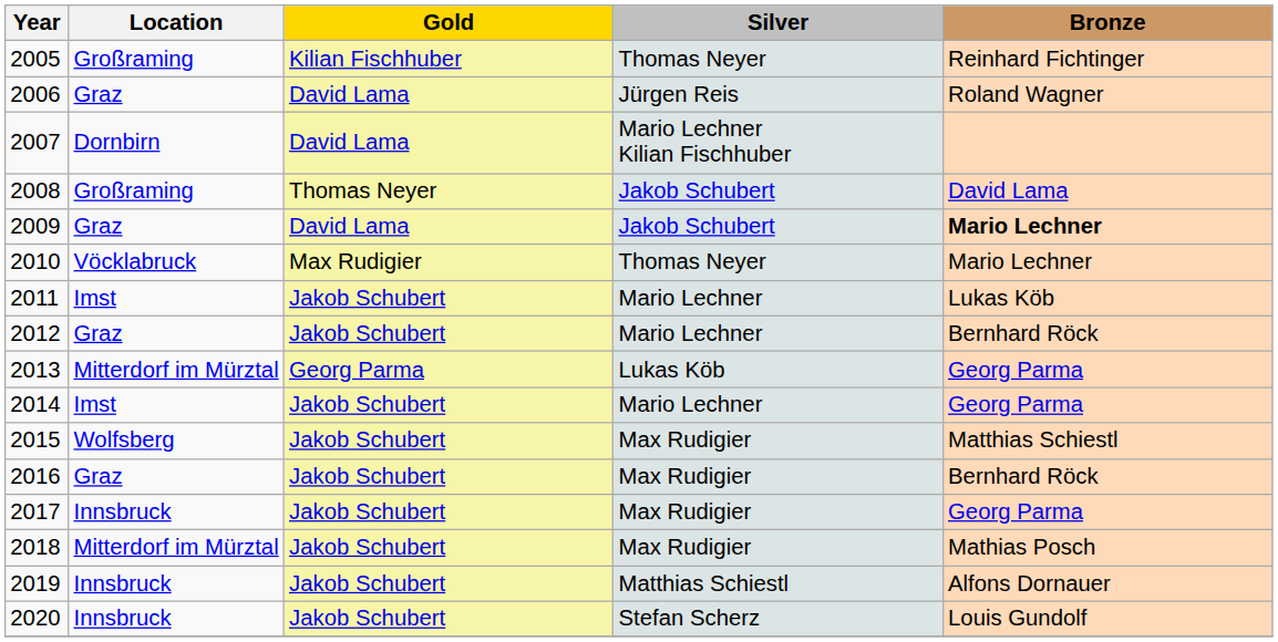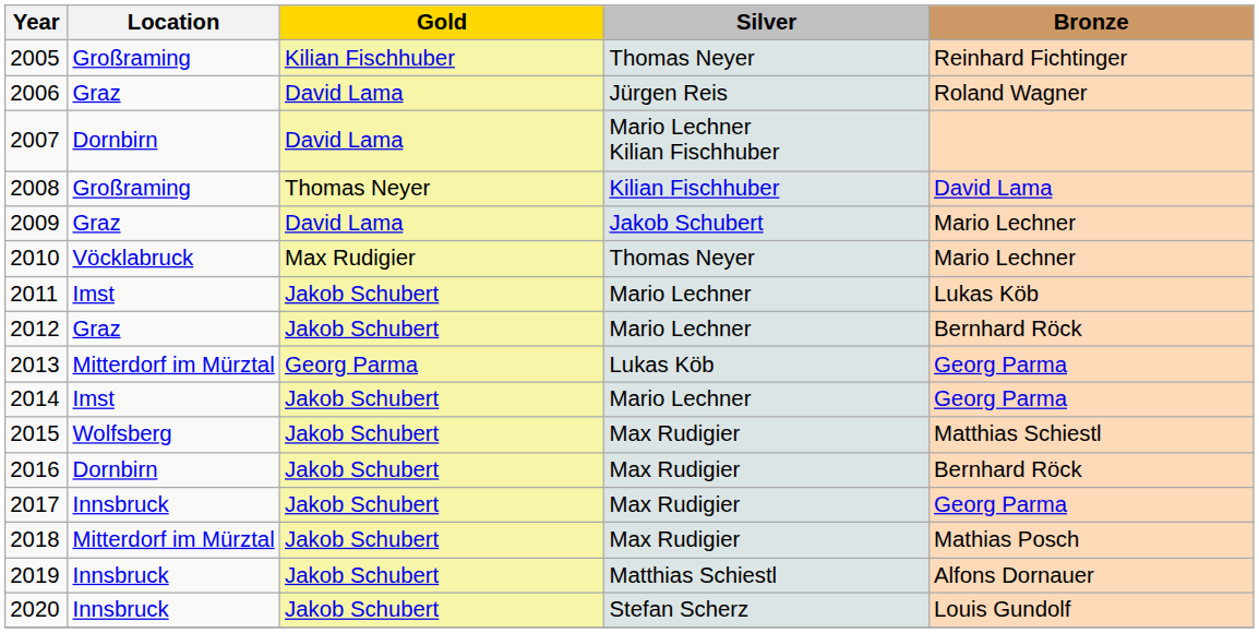 <table class="wikitable sortable">
 <tr>
 <th class="hintergrundfarbe6" style="width:5%;">Year</th>
 <th class="hintergrundfarbe6" style="width:17%;">Location</th>
 <th style="background-color:gold; width:26%;">Gold</th>
 <th style="background-color:silver; width:26%;">Silver</th>
 <th style="background-color:#CC9966; width:26%;">Bronze</th>
 </tr>
 <tr>
 <td>2005</td>
 <td><a href='#'>Großraming</a></td>
 <td bgcolor="#F7F6A8"><a href='#'>Kilian Fischhuber</a></td>
 <td bgcolor="#DCE5E5">Thomas Neyer</td>
 <td bgcolor="#FFDAB9">Reinhard Fichtinger</td>
 </tr>
 <tr>
 <td>2006</td>
 <td><a href='#'>Graz</a></td>
 <td bgcolor="#F7F6A8"><a href='#'>David Lama</a></td>
 <td bgcolor="#DCE5E5">Jürgen Reis</td>
 <td bgcolor="#FFDAB9">Roland Wagner</td>
 </tr>
 <tr>
 <td>2007</td>
 <td><a href='#'>Dornbirn</a></td>
 <td bgcolor="#F7F6A8"><a href='#'>David Lama</a></td>
 <td bgcolor="#DCE5E5">Mario Lechner <br> Kilian Fischhuber</td>
 <td bgcolor="#FFDAB9"></td>
 </tr>
 <tr>
 <td>2008</td>
 <td><a href='#'>Großraming</a></td>
 <td bgcolor="#F7F6A8">Thomas Neyer</td>
-<td bgcolor="#DCE5E5"><a href='#'>Jakob Schubert</a></td>
+<td bgcolor="#DCE5E5"><a href='#'>Kilian Fischhuber</a></td>
 <td bgcolor="#FFDAB9"><a href='#'>David Lama</a></td>
 </tr>
 <tr>
 <td>2009</td>
 <td><a href='#'>Graz</a></td>
 <td bgcolor="#F7F6A8"><a href='#'>David Lama</a></td>
 <td bgcolor="#DCE5E5"><a href='#'>Jakob Schubert</a></td>
-<td bgcolor="#FFDAB9"><strong>Mario Lechner</strong></td>
+<td bgcolor="#FFDAB9">Mario Lechner</td>
 </tr>
 <tr>
 <td>2010</td>
 <td><a href='#'>Vöcklabruck</a></td>
 <td bgcolor="#F7F6A8">Max Rudigier</td>
 <td bgcolor="#DCE5E5">Thomas Neyer</td>
 <td bgcolor="#FFDAB9">Mario Lechner</td>
 </tr>
 <tr>
 <td>2011</td>
 <td><a href='#'>Imst</a></td>
 <td bgcolor="#F7F6A8"><a href='#'>Jakob Schubert</a></td>
 <td bgcolor="#DCE5E5">Mario Lechner</td>
 <td bgcolor="#FFDAB9">Lukas Köb</td>
 </tr>
 <tr>
 <td>2012</td>
 <td><a href='#'>Graz</a></td>
 <td bgcolor="#F7F6A8"><a href='#'>Jakob Schubert</a></td>
 <td bgcolor="#DCE5E5">Mario Lechner</td>
 <td bgcolor="#FFDAB9">Bernhard Röck</td>
 </tr>
 <tr>
 <td>2013</td>
 <td><a href='#'>Mitterdorf im Mürztal</a></td>
 <td bgcolor="#F7F6A8"><a href='#'>Georg Parma</a></td>
 <td bgcolor="#DCE5E5">Lukas Köb</td>
 <td bgcolor="#FFDAB9"><a href='#'>Georg Parma</a></td>
 </tr>
 <tr>
 <td>2014</td>
 <td><a href='#'>Imst</a></td>
 <td bgcolor="#F7F6A8"><a href='#'>Jakob Schubert</a></td>
 <td bgcolor="#DCE5E5">Mario Lechner</td>
 <td bgcolor="#FFDAB9"><a href='#'>Georg Parma</a></td>
 </tr>
 <tr>
 <td>2015</td>
 <td><a href='#'>Wolfsberg</a></td>
 <td bgcolor="#F7F6A8"><a href='#'>Jakob Schubert</a></td>
 <td bgcolor="#DCE5E5">Max Rudigier</td>
 <td bgcolor="#FFDAB9">Matthias Schiestl</td>
 </tr>
 <tr>
 <td>2016</td>
-<td><a href='#'>Graz</a></td>
+<td><a href='#'>Dornbirn</a></td>
 <td bgcolor="#F7F6A8"><a href='#'>Jakob Schubert</a></td>
 <td bgcolor="#DCE5E5">Max Rudigier</td>
 <td bgcolor="#FFDAB9">Bernhard Röck</td>
 </tr>
 <tr>
 <td>2017</td>
 <td><a href='#'>Innsbruck</a></td>
 <td bgcolor="#F7F6A8"><a href='#'>Jakob Schubert</a></td>
 <td bgcolor="#DCE5E5">Max Rudigier</td>
 <td bgcolor="#FFDAB9"><a href='#'>Georg Parma</a></td>
 </tr>
 <tr>
 <td>2018</td>
 <td><a href='#'>Mitterdorf im Mürztal</a></td>
 <td bgcolor="#F7F6A8"><a href='#'>Jakob Schubert</a></td>
 <td bgcolor="#DCE5E5">Max Rudigier</td>
 <td bgcolor="#FFDAB9">Mathias Posch</td>
 </tr>
 <tr>
 <td>2019</td>
 <td><a href='#'>Innsbruck</a></td>
 <td bgcolor="#F7F6A8"><a href='#'>Jakob Schubert</a></td>
 <td bgcolor="#DCE5E5">Matthias Schiestl</td>
 <td bgcolor="#FFDAB9">Alfons Dornauer</td>
 </tr>
 <tr>
 <td>2020</td>
 <td><a href='#'>Innsbruck</a></td>
 <td bgcolor="#F7F6A8"><a href='#'>Jakob Schubert</a></td>
 <td bgcolor="#DCE5E5">Stefan Scherz</td>
 <td bgcolor="#FFDAB9">Louis Gundolf</td>
 </tr>
 <tr>
 </tr>
 </table>
